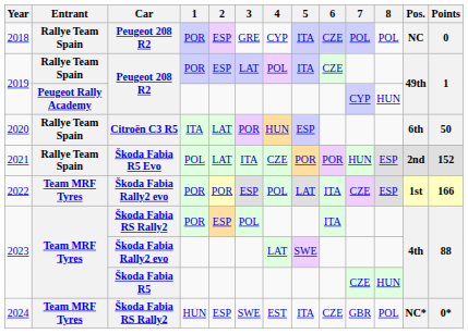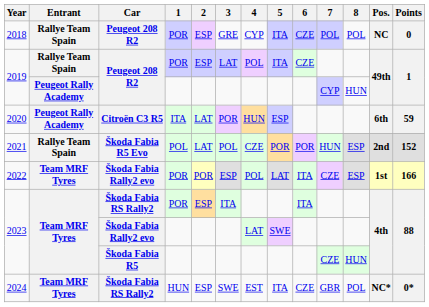 <table class="wikitable" style="text-align:center; font-size:90%">
 <tr>
 <th>Year</th>
 <th>Entrant</th>
 <th>Car</th>
 <th>1</th>
 <th>2</th>
 <th>3</th>
 <th>4</th>
 <th>5</th>
 <th>6</th>
 <th>7</th>
 <th>8</th>
 <th>Pos.</th>
 <th>Points</th>
 </tr>
 <tr>
 <td><a href='#'>2018</a></td>
 <th>Rallye Team Spain</th>
 <th><a href='#'>Peugeot 208 R2</a></th>
 <td style="background:#CFCFFF"><a href='#'>POR</a><br></td>
 <td style="background:#EFCFFF"><a href='#'>ESP</a><br></td>
 <td><a href='#'>GRE</a></td>
 <td><a href='#'>CYP</a></td>
 <td style="background:#CFCFFF"><a href='#'>ITA</a><br></td>
 <td style="background:#CFCFFF"><a href='#'>CZE</a><br></td>
 <td style="background:#CFCFFF"><a href='#'>POL</a><br></td>
 <td><a href='#'>POL</a></td>
 <th>NC</th>
 <th>0</th>
 </tr>
 <tr>
 <td rowspan=2><a href='#'>2019</a></td>
 <th>Rallye Team Spain</th>
 <th rowspan=2><a href='#'>Peugeot 208 R2</a></th>
 <td style="background:#CFCFFF"><a href='#'>POR</a><br></td>
 <td style="background:#CFCFFF"><a href='#'>ESP</a><br></td>
 <td style="background:#CFCFFF"><a href='#'>LAT</a><br></td>
 <td style="background:#EFCFFF"><a href='#'>POL</a><br></td>
 <td style="background:#CFCFFF"><a href='#'>ITA</a><br></td>
 <td style="background:#DFFFDF"><a href='#'>CZE</a><br></td>
 <td></td>
 <td></td>
 <th rowspan=2>49th</th>
 <th rowspan=2>1</th>
 </tr>
 <tr>
 <th><a href='#'>Peugeot Rally Academy</a></th>
 <td></td>
 <td></td>
 <td></td>
 <td></td>
 <td></td>
 <td></td>
 <td style="background:#CFCFFF"><a href='#'>CYP</a><br></td>
 <td><a href='#'>HUN</a></td>
 </tr>
 <tr>
 <td><a href='#'>2020</a></td>
-<th>Rallye Team Spain</th>
+<th><a href='#'>Peugeot Rally Academy</a></th>
 <th><a href='#'>Citroën C3 R5</a></th>
 <td style="background:#DFFFDF"><a href='#'>ITA</a><br></td>
 <td style="background:#DFFFDF"><a href='#'>LAT</a><br></td>
 <td style="background:#EFCFFF"><a href='#'>POR</a><br></td>
 <td style="background:#FFDF9F"><a href='#'>HUN</a><br></td>
 <td style="background:#CFCFFF"><a href='#'>ESP</a><br></td>
 <td></td>
 <td></td>
 <td></td>
 <th>6th</th>
-<th>50</th>
+<th>59</th>
 </tr>
 <tr>
 <td><a href='#'>2021</a></td>
 <th>Rallye Team Spain</th>
 <th><a href='#'>Škoda Fabia R5 Evo</a></th>
 <td style="background:#DFFFDF"><a href='#'>POL</a><br></td>
 <td style="background:#DFFFDF"><a href='#'>LAT</a><br></td>
-<td style="background:#DFFFDF"><a href='#'>ITA</a><br></td>
+<td style="background:#DFFFDF"><a href='#'>POL</a><br></td>
 <td style="background:#DFFFDF"><a href='#'>CZE</a><br></td>
 <td style="background:#FFDF9F"><a href='#'>POR</a><br></td>
 <td style="background:#EFCFFF"><a href='#'>POR</a><br></td>
 <td style="background:#DFFFDF"><a href='#'>HUN</a><br></td>
 <td style="background:#DFDFDF"><a href='#'>ESP</a><br></td>
 <th style="background:#DFDFDF">2nd</th>
 <th style="background:#DFDFDF">152</th>
 </tr>
 <tr>
 <td><a href='#'>2022</a></td>
 <th><a href='#'>Team MRF Tyres</a></th>
 <th><a href='#'>Škoda Fabia Rally2 evo</a></th>
 <td style="background:#DFFFDF"><a href='#'>POR</a><br></td>
 <td style="background:#FFFFBF"><a href='#'>POR</a><br></td>
 <td style="background:#DFDFDF"><a href='#'>ESP</a><br></td>
 <td style="background:#DFFFDF"><a href='#'>POL</a><br></td>
 <td style="background:#DFDFDF"><a href='#'>LAT</a><br></td>
 <td style="background:#DFFFDF"><a href='#'>ITA</a><br></td>
 <td style="background:#EFCFFF"><a href='#'>CZE</a><br></td>
 <td style="background:#DFDFDF"><a href='#'>ESP</a><br></td>
 <th style="background:#FFFFBF">1st</th>
 <th style="background:#FFFFBF">166</th>
 </tr>
 <tr>
 <td rowspan=3><a href='#'>2023</a></td>
 <th rowspan=3><a href='#'>Team MRF Tyres</a></th>
 <th><a href='#'>Škoda Fabia RS Rally2</a></th>
 <td style="background:#DFFFDF"><a href='#'>POR</a><br></td>
 <td style="background:#FFDF9F"><a href='#'>ESP</a><br></td>
-<td style="background:#DFFFDF"><a href='#'>POL</a><br></td>
+<td style="background:#DFFFDF"><a href='#'>ITA</a><br></td>
 <td></td>
 <td></td>
 <td style="background:#DFFFDF"><a href='#'>ITA</a><br></td>
 <td></td>
 <td></td>
 <th rowspan=3>4th</th>
 <th rowspan=3>88</th>
 </tr>
 <tr>
 <th><a href='#'>Škoda Fabia Rally2 evo</a></th>
 <td></td>
 <td></td>
 <td></td>
 <td style="background:#DFFFDF"><a href='#'>LAT</a><br></td>
 <td style="background:#EFCFFF"><a href='#'>SWE</a><br></td>
 <td></td>
 <td></td>
 <td></td>
 </tr>
 <tr>
 <th><a href='#'>Škoda Fabia R5</a></th>
 <td></td>
 <td></td>
 <td></td>
 <td></td>
 <td></td>
 <td></td>
 <td style="background:#DFFFDF"><a href='#'>CZE</a><br></td>
 <td style="background:#DFFFDF"><a href='#'>HUN</a><br></td>
 </tr>
 <tr>
 <td><a href='#'>2024</a></td>
 <th><a href='#'>Team MRF Tyres</a></th>
 <th><a href='#'>Škoda Fabia RS Rally2</a></th>
 <td><a href='#'>HUN</a></td>
 <td><a href='#'>ESP</a></td>
 <td><a href='#'>SWE</a></td>
 <td><a href='#'>EST</a></td>
 <td><a href='#'>ITA</a></td>
 <td><a href='#'>CZE</a></td>
 <td><a href='#'>GBR</a></td>
 <td><a href='#'>POL</a></td>
 <th>NC*</th>
 <th>0*</th>
 </tr>
 </table>
